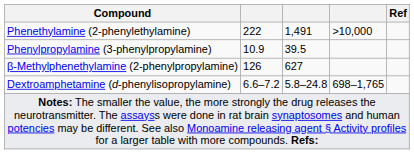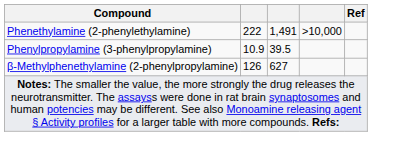 <table class="wikitable" style="font-size:small;">
 <tr>
 <th>Compound</th>
 <th data-sort-type="number"></th>
 <th data-sort-type="number"></th>
 <th data-sort-type="number"></th>
 <th>Ref</th>
 </tr>
 <tr>
 <td><a href='#'>Phenethylamine</a> (2-phenylethylamine)</td>
 <td>222</td>
 <td>1,491</td>
 <td>>10,000</td>
 <td></td>
 </tr>
 <tr>
 <td><a href='#'>Phenylpropylamine</a> (3-phenylpropylamine)</td>
 <td>10.9</td>
 <td>39.5</td>
 <td></td>
 <td></td>
 </tr>
 <tr>
 <td><a href='#'>β-Methylphenethylamine</a> (2-phenylpropylamine)</td>
 <td>126</td>
 <td>627</td>
 <td></td>
 <td></td>
 </tr>
 <tr>
-<td><a href='#'>Dextroamphetamine</a> (<em>d</em>-phenylisopropylamine)</td>
-<td>6.6–7.2</td>
-<td>5.8–24.8</td>
-<td>698–1,765</td>
-<td></td>
-</tr>
-<tr>
 <td colspan="5" style="width: 1px; background-color:#eaecf0; text-align: center;"><strong>Notes:</strong> The smaller the value, the more strongly the drug releases the neurotransmitter. The <a href='#'>assays</a>s were done in rat brain <a href='#'>synaptosomes</a> and human <a href='#'>potencies</a> may be different. See also <a href='#'>Monoamine releasing agent § Activity profiles</a> for a larger table with more compounds. <strong>Refs:</strong> </td>
 </tr>
 </table>
